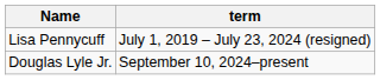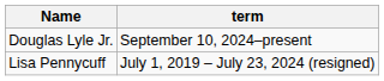 <table class="wikitable sortable">
 <tr>
 <th>Name</th>
 <th>term</th>
 </tr>
 <tr>
+<td>Douglas Lyle Jr.</td>
+<td>September 10, 2024–present</td>
+</tr>
+<tr>
 <td>Lisa Pennycuff</td>
 <td>July 1, 2019 – July 23, 2024 (resigned)</td>
 </tr>
-<tr>
-<td>Douglas Lyle Jr.</td>
-<td>September 10, 2024–present</td>
-</tr>
 </table>
